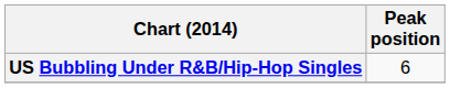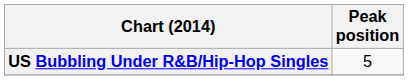 <table class="wikitable sortable plainrowheaders">
 <tr>
 <th>Chart (2014)</th>
 <th>Peak<br>position</th>
 </tr>
 <tr>
 <th scope="row">US <a href='#'>Bubbling Under R&B/Hip-Hop Singles</a></th>
-<td align="center">6</td>
+<td align="center">5</td>
 </tr>
 <tr>
 </tr>
 </table>
